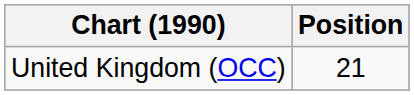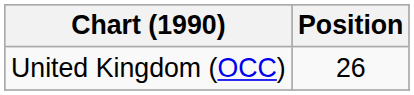 <table class="wikitable">
 <tr>
 <th align="left">Chart (1990)</th>
 <th style="text-align:center;">Position</th>
 </tr>
 <tr>
 <td>United Kingdom (<a href='#'>OCC</a>)</td>
-<td style="text-align:center;">21</td>
+<td style="text-align:center;">26</td>
 </tr>
 </table>
